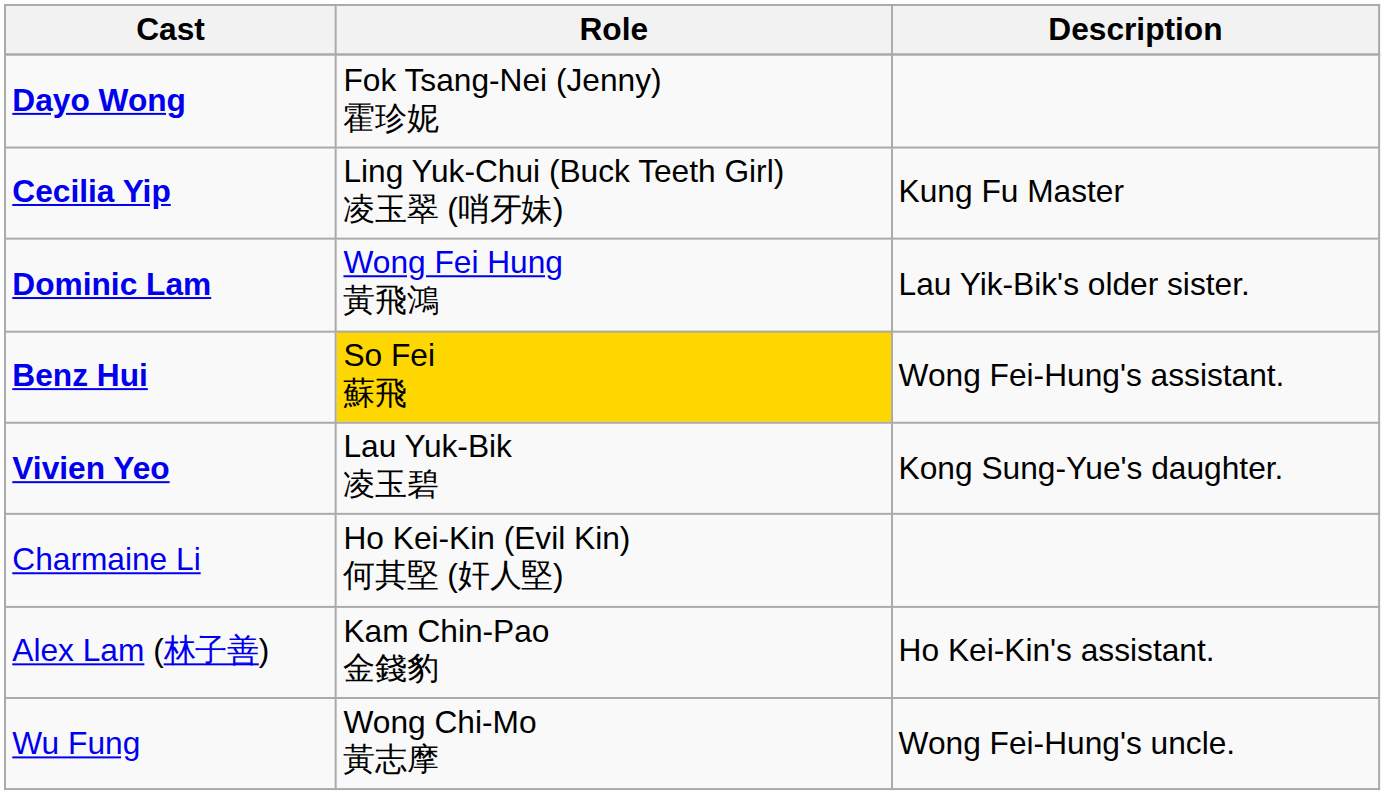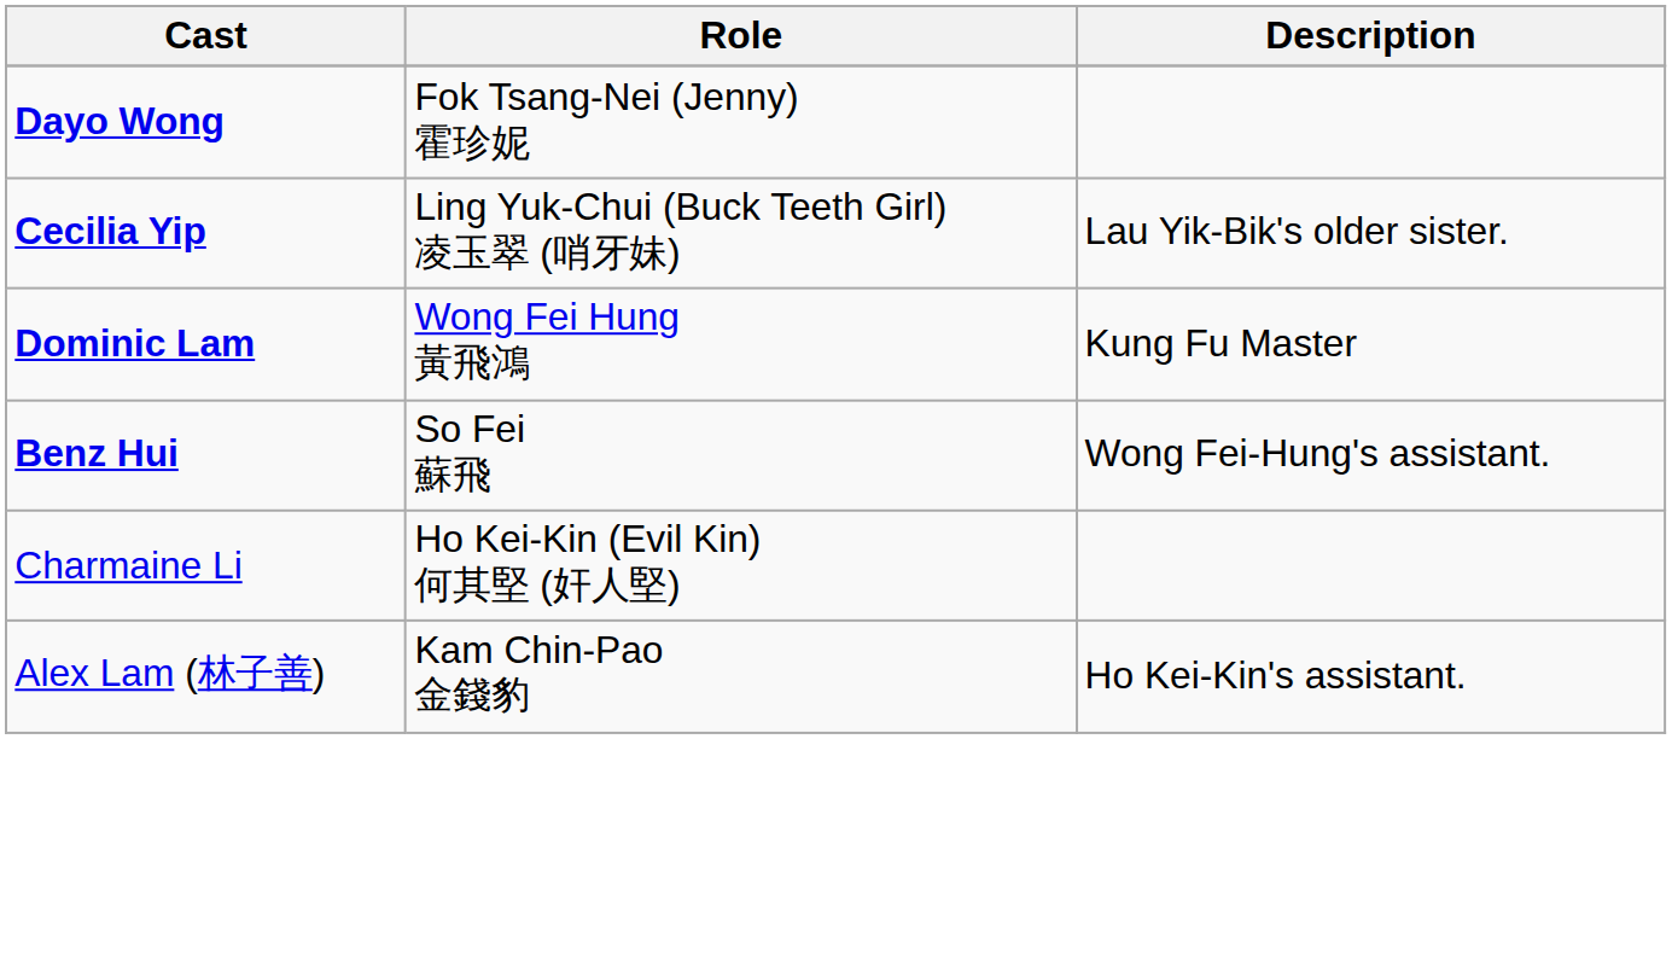 <table class="wikitable" width="55%">
 <tr>
 <th>Cast</th>
 <th>Role</th>
 <th>Description</th>
 </tr>
 <tr>
 </tr>
 <tr>
 <td><strong><a href='#'>Dayo Wong</a></strong></td>
 <td>Fok Tsang-Nei (Jenny) <br> 霍珍妮</td>
 <td></td>
 </tr>
 <tr>
 <td><strong><a href='#'>Cecilia Yip</a></strong></td>
 <td>Ling Yuk-Chui (Buck Teeth Girl) <br> 凌玉翠 (哨牙妹)</td>
-<td>Kung Fu Master</td>
+<td>Lau Yik-Bik's older sister.</td>
 </tr>
 <tr>
 <td><strong><a href='#'>Dominic Lam</a></strong></td>
 <td><a href='#'>Wong Fei Hung</a> <br> 黃飛鴻</td>
-<td>Lau Yik-Bik's older sister.</td>
+<td>Kung Fu Master</td>
 </tr>
 <tr>
 <td><strong><a href='#'>Benz Hui</a></strong></td>
-<td style="background: gold;">So Fei <br> 蘇飛</td>
+<td>So Fei <br> 蘇飛</td>
 <td>Wong Fei-Hung's assistant.</td>
-</tr>
-<tr>
-<td><strong><a href='#'>Vivien Yeo</a></strong></td>
-<td>Lau Yuk-Bik <br> 凌玉碧</td>
-<td>Kong Sung-Yue's daughter.</td>
 </tr>
 <tr>
 <td><a href='#'>Charmaine Li</a></td>
 <td>Ho Kei-Kin (Evil Kin) <br> 何其堅 (奸人堅)</td>
 <td></td>
 </tr>
 <tr>
 <td><a href='#'>Alex Lam</a> (<a href='#'>林子善</a>)</td>
 <td>Kam Chin-Pao <br> 金錢豹</td>
 <td>Ho Kei-Kin's assistant.</td>
 </tr>
-<tr>
-<td><a href='#'>Wu Fung</a></td>
-<td>Wong Chi-Mo <br> 黃志摩</td>
-<td>Wong Fei-Hung's uncle.</td>
-</tr>
 </table>
